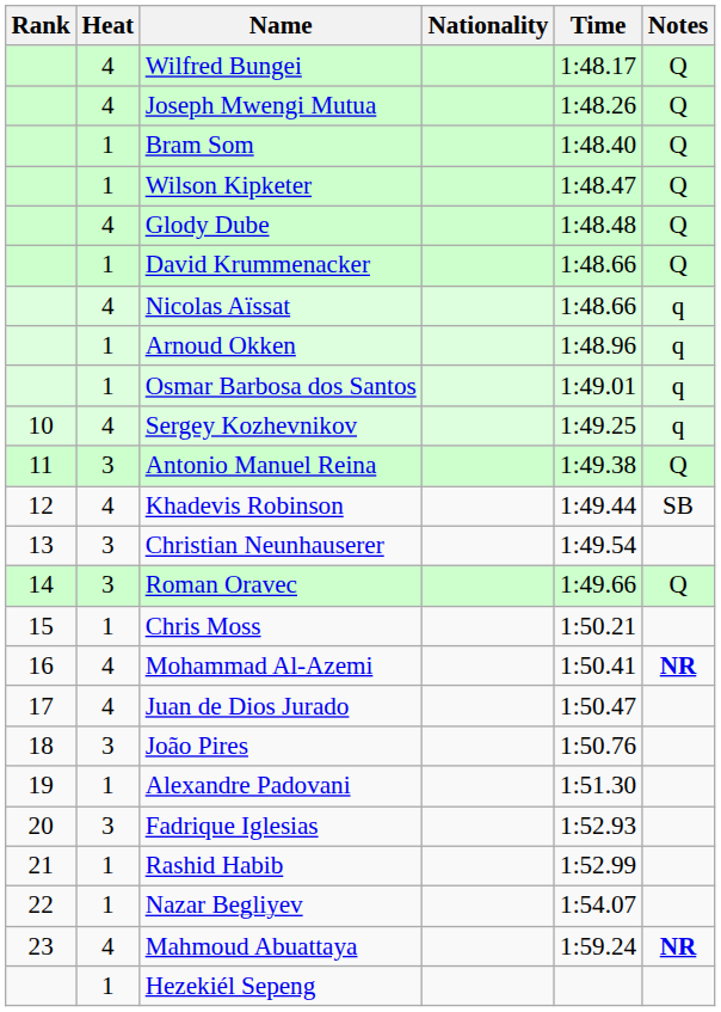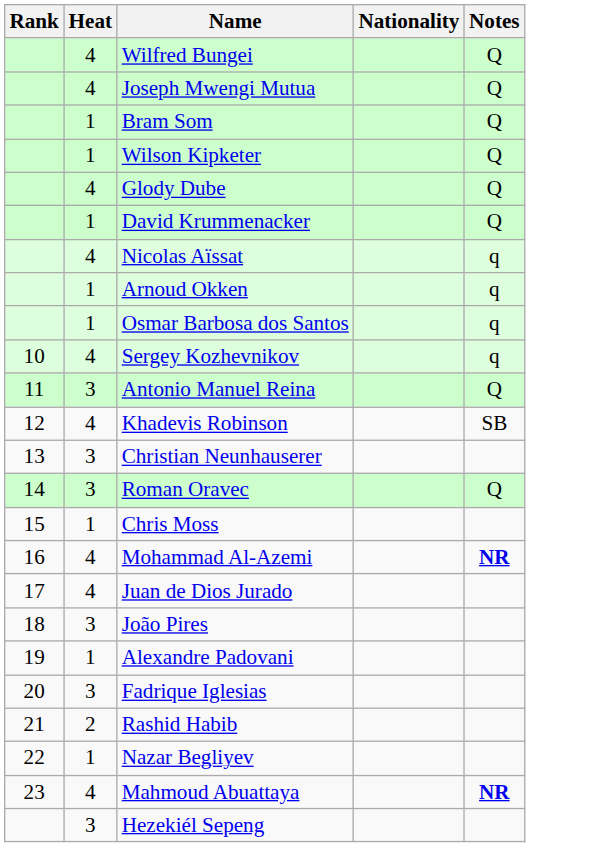 <table class="wikitable sortable" style="text-align:center">
 <tr>
 <th>Rank</th>
 <th>Heat</th>
 <th>Name</th>
 <th>Nationality</th>
-<th>Time</th>
 <th>Notes</th>
 </tr>
 <tr bgcolor=ccffcc>
 <td></td>
 <td>4</td>
 <td align="left"><a href='#'>Wilfred Bungei</a></td>
 <td align=left></td>
-<td>1:48.17</td>
 <td>Q</td>
 </tr>
 <tr bgcolor=ccffcc>
 <td></td>
 <td>4</td>
 <td align="left"><a href='#'>Joseph Mwengi Mutua</a></td>
 <td align=left></td>
-<td>1:48.26</td>
 <td>Q</td>
 </tr>
 <tr bgcolor=ccffcc>
 <td></td>
 <td>1</td>
 <td align="left"><a href='#'>Bram Som</a></td>
 <td align=left></td>
-<td>1:48.40</td>
 <td>Q</td>
 </tr>
 <tr bgcolor=ccffcc>
 <td></td>
 <td>1</td>
 <td align="left"><a href='#'>Wilson Kipketer</a></td>
 <td align=left></td>
-<td>1:48.47</td>
 <td>Q</td>
 </tr>
 <tr bgcolor=ccffcc>
 <td></td>
 <td>4</td>
 <td align="left"><a href='#'>Glody Dube</a></td>
 <td align=left></td>
-<td>1:48.48</td>
 <td>Q</td>
 </tr>
 <tr bgcolor=ccffcc>
 <td></td>
 <td>1</td>
 <td align="left"><a href='#'>David Krummenacker</a></td>
 <td align=left></td>
-<td>1:48.66</td>
 <td>Q</td>
 </tr>
 <tr bgcolor=ddffdd>
 <td></td>
 <td>4</td>
 <td align="left"><a href='#'>Nicolas Aïssat</a></td>
 <td align=left></td>
-<td>1:48.66</td>
 <td>q</td>
 </tr>
 <tr bgcolor=ddffdd>
 <td></td>
 <td>1</td>
 <td align="left"><a href='#'>Arnoud Okken</a></td>
 <td align=left></td>
-<td>1:48.96</td>
 <td>q</td>
 </tr>
 <tr bgcolor=ddffdd>
 <td></td>
 <td>1</td>
 <td align="left"><a href='#'>Osmar Barbosa dos Santos</a></td>
 <td align=left></td>
-<td>1:49.01</td>
 <td>q</td>
 </tr>
 <tr bgcolor=ddffdd>
 <td>10</td>
 <td>4</td>
 <td align="left"><a href='#'>Sergey Kozhevnikov</a></td>
 <td align=left></td>
-<td>1:49.25</td>
 <td>q</td>
 </tr>
 <tr bgcolor=ccffcc>
 <td>11</td>
 <td>3</td>
 <td align="left"><a href='#'>Antonio Manuel Reina</a></td>
 <td align=left></td>
-<td>1:49.38</td>
 <td>Q</td>
 </tr>
 <tr>
 <td>12</td>
 <td>4</td>
 <td align="left"><a href='#'>Khadevis Robinson</a></td>
 <td align=left></td>
-<td>1:49.44</td>
 <td>SB</td>
 </tr>
 <tr>
 <td>13</td>
 <td>3</td>
 <td align="left"><a href='#'>Christian Neunhauserer</a></td>
 <td align=left></td>
-<td>1:49.54</td>
 <td></td>
 </tr>
 <tr bgcolor=ccffcc>
 <td>14</td>
 <td>3</td>
 <td align="left"><a href='#'>Roman Oravec</a></td>
 <td align=left></td>
-<td>1:49.66</td>
 <td>Q</td>
 </tr>
 <tr>
 <td>15</td>
 <td>1</td>
 <td align="left"><a href='#'>Chris Moss</a></td>
 <td align=left></td>
-<td>1:50.21</td>
 <td></td>
 </tr>
 <tr>
 <td>16</td>
 <td>4</td>
 <td align="left"><a href='#'>Mohammad Al-Azemi</a></td>
 <td align=left></td>
-<td>1:50.41</td>
 <td><strong><a href='#'>NR</a></strong></td>
 </tr>
 <tr>
 <td>17</td>
 <td>4</td>
 <td align="left"><a href='#'>Juan de Dios Jurado</a></td>
 <td align=left></td>
-<td>1:50.47</td>
 <td></td>
 </tr>
 <tr>
 <td>18</td>
 <td>3</td>
 <td align="left"><a href='#'>João Pires</a></td>
 <td align=left></td>
-<td>1:50.76</td>
 <td></td>
 </tr>
 <tr>
 <td>19</td>
 <td>1</td>
 <td align="left"><a href='#'>Alexandre Padovani</a></td>
 <td align=left></td>
-<td>1:51.30</td>
 <td></td>
 </tr>
 <tr>
 <td>20</td>
 <td>3</td>
 <td align="left"><a href='#'>Fadrique Iglesias</a></td>
 <td align=left></td>
-<td>1:52.93</td>
 <td></td>
 </tr>
 <tr>
 <td>21</td>
-<td>1</td>
+<td>2</td>
 <td align="left"><a href='#'>Rashid Habib</a></td>
 <td align=left></td>
-<td>1:52.99</td>
 <td></td>
 </tr>
 <tr>
 <td>22</td>
 <td>1</td>
 <td align="left"><a href='#'>Nazar Begliyev</a></td>
 <td align=left></td>
-<td>1:54.07</td>
 <td></td>
 </tr>
 <tr>
 <td>23</td>
 <td>4</td>
 <td align="left"><a href='#'>Mahmoud Abuattaya</a></td>
 <td align=left></td>
-<td>1:59.24</td>
 <td><strong><a href='#'>NR</a></strong></td>
 </tr>
 <tr>
 <td></td>
-<td>1</td>
+<td>3</td>
 <td align="left"><a href='#'>Hezekiél Sepeng</a></td>
 <td align=left></td>
 <td></td>
-<td></td>
 </tr>
 </table>
